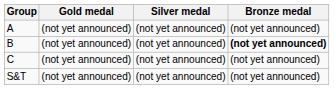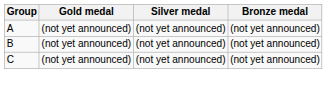 <table class="wikitable">
 <tr>
 <th>Group</th>
 <th>Gold medal</th>
 <th>Silver medal</th>
 <th>Bronze medal</th>
 </tr>
 <tr>
 <td>A</td>
 <td>(not yet announced)</td>
 <td>(not yet announced)</td>
 <td>(not yet announced)</td>
 </tr>
 <tr>
 <td>B</td>
 <td>(not yet announced)</td>
 <td>(not yet announced)</td>
-<td><strong>(not yet announced)</strong></td>
+<td>(not yet announced)</td>
 </tr>
 <tr>
 <td>C</td>
 <td>(not yet announced)</td>
 <td>(not yet announced)</td>
 <td>(not yet announced)</td>
 </tr>
-<tr>
-<td>S&T</td>
-<td>(not yet announced)</td>
-<td>(not yet announced)</td>
-<td>(not yet announced)</td>
-</tr>
 </table>
